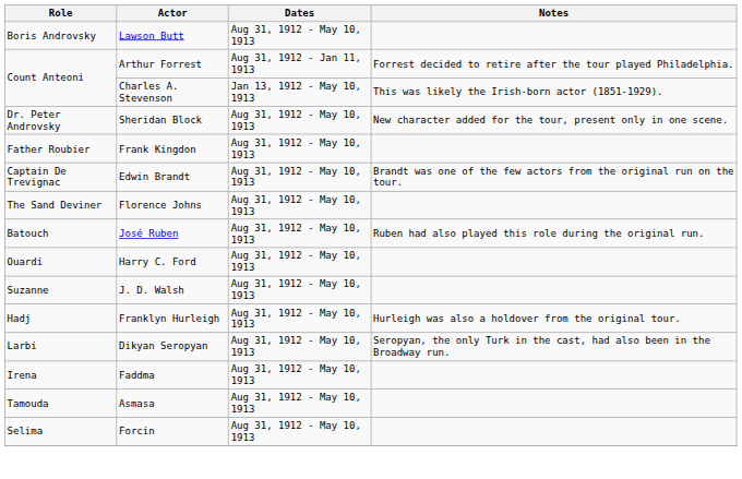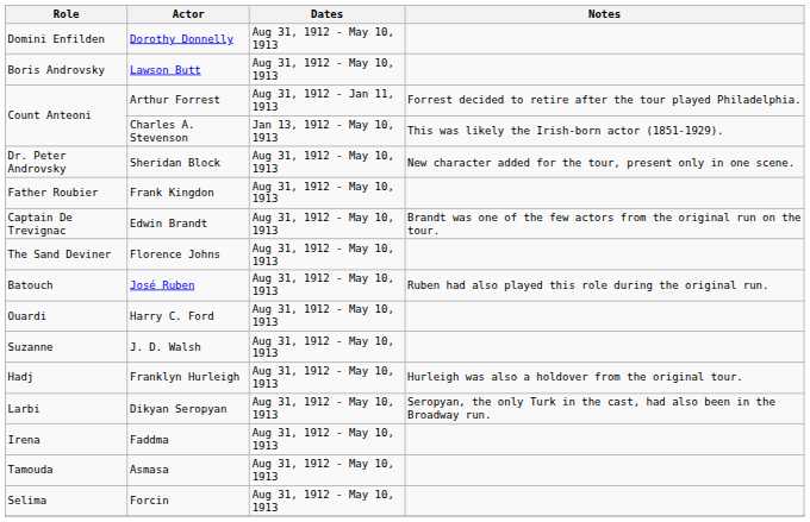 <table class="wikitable sortable plainrowheaders" style="font-size: 90%">
 <tr>
 <th scope="col">Role</th>
 <th scope="col">Actor</th>
 <th scope="col">Dates</th>
 <th scope="col">Notes</th>
+</tr>
+<tr>
+<td>Domini Enfilden</td>
+<td><a href='#'>Dorothy Donnelly</a></td>
+<td>Aug 31, 1912 - May 10, 1913</td>
+<td></td>
 </tr>
 <tr>
 <td>Boris Androvsky</td>
 <td><a href='#'>Lawson Butt</a></td>
 <td>Aug 31, 1912 - May 10, 1913</td>
 <td></td>
 </tr>
 <tr>
 <td rowspan=2>Count Anteoni</td>
 <td>Arthur Forrest</td>
 <td>Aug 31, 1912 - Jan 11, 1913</td>
 <td>Forrest decided to retire after the tour played Philadelphia.</td>
 </tr>
 <tr>
 <td>Charles A. Stevenson</td>
 <td>Jan 13, 1912 - May 10, 1913</td>
 <td>This was likely the Irish-born actor (1851-1929).</td>
 </tr>
 <tr>
 <td>Dr. Peter Androvsky</td>
 <td>Sheridan Block</td>
 <td>Aug 31, 1912 - May 10, 1913</td>
 <td>New character added for the tour, present only in one scene.</td>
 </tr>
 <tr>
 <td>Father Roubier</td>
 <td>Frank Kingdon</td>
 <td>Aug 31, 1912 - May 10, 1913</td>
 <td></td>
 </tr>
 <tr>
 <td>Captain De Trevignac</td>
 <td>Edwin Brandt</td>
 <td>Aug 31, 1912 - May 10, 1913</td>
 <td>Brandt was one of the few actors from the original run on the tour.</td>
 </tr>
 <tr>
 <td>The Sand Deviner</td>
 <td>Florence Johns</td>
 <td>Aug 31, 1912 - May 10, 1913</td>
 <td></td>
 </tr>
 <tr>
 <td>Batouch</td>
 <td><a href='#'>José Ruben</a></td>
 <td>Aug 31, 1912 - May 10, 1913</td>
 <td>Ruben had also played this role during the original run.</td>
 </tr>
 <tr>
 <td>Ouardi</td>
 <td>Harry C. Ford</td>
 <td>Aug 31, 1912 - May 10, 1913</td>
 <td></td>
 </tr>
 <tr>
 <td>Suzanne</td>
 <td>J. D. Walsh</td>
 <td>Aug 31, 1912 - May 10, 1913</td>
 <td></td>
 </tr>
 <tr>
 <td>Hadj</td>
 <td>Franklyn Hurleigh</td>
 <td>Aug 31, 1912 - May 10, 1913</td>
 <td>Hurleigh was also a holdover from the original tour.</td>
 </tr>
 <tr>
 <td>Larbi</td>
 <td>Dikyan Seropyan</td>
 <td>Aug 31, 1912 - May 10, 1913</td>
 <td>Seropyan, the only Turk in the cast, had also been in the Broadway run.</td>
 </tr>
 <tr>
 <td>Irena</td>
 <td>Faddma</td>
 <td>Aug 31, 1912 - May 10, 1913</td>
 <td></td>
 </tr>
 <tr>
 <td>Tamouda</td>
 <td>Asmasa</td>
 <td>Aug 31, 1912 - May 10, 1913</td>
 <td></td>
 </tr>
 <tr>
 <td>Selima</td>
 <td>Forcin</td>
 <td>Aug 31, 1912 - May 10, 1913</td>
 <td></td>
 </tr>
 <tr>
 </tr>
 </table>
